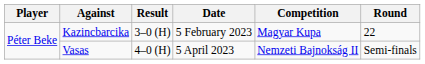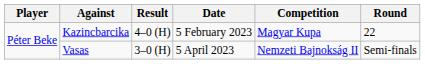 <table class="wikitable sortable">
 <tr>
 <th>Player</th>
 <th>Against</th>
 <th style="text-align:center">Result</th>
 <th>Date</th>
 <th style="text-align:center">Competition</th>
 <th>Round</th>
 </tr>
 <tr>
 <td rowspan="2"> <a href='#'>Péter Beke</a></td>
 <td><a href='#'>Kazincbarcika</a></td>
-<td>3–0 (H)</td>
+<td>4–0 (H)</td>
 <td>5 February 2023</td>
 <td><a href='#'>Magyar Kupa</a></td>
 <td>22</td>
 </tr>
 <tr>
 <td><a href='#'>Vasas</a></td>
-<td>4–0 (H)</td>
+<td>3–0 (H)</td>
 <td>5 April 2023</td>
 <td><a href='#'>Nemzeti Bajnokság II</a></td>
 <td>Semi-finals</td>
 </tr>
 </table>
